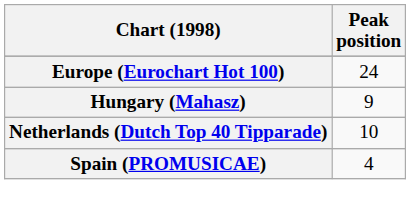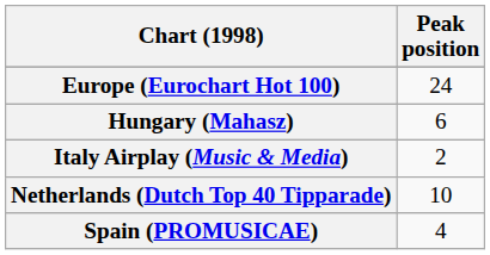 <table class="wikitable sortable plainrowheaders" style="text-align:center">
 <tr>
 <th>Chart (1998)</th>
 <th>Peak<br>position</th>
 </tr>
 <tr>
 </tr>
 <tr>
 </tr>
 <tr>
 </tr>
 <tr>
 </tr>
 <tr>
 <th scope="row">Europe (<a href='#'>Eurochart Hot 100</a>)</th>
 <td>24</td>
 </tr>
 <tr>
 </tr>
 <tr>
 </tr>
 <tr>
 <th scope="row">Hungary (<a href='#'>Mahasz</a>)</th>
-<td>9</td>
+<td>6</td>
 </tr>
 <tr>
+</tr>
+<tr>
+<th scope="row">Italy Airplay (<em><a href='#'>Music & Media</a></em>)</th>
+<td>2</td>
 </tr>
 <tr>
 <th scope="row">Netherlands (<a href='#'>Dutch Top 40 Tipparade</a>)</th>
 <td>10</td>
 </tr>
 <tr>
 </tr>
 <tr>
 </tr>
 <tr>
 <th scope="row">Spain (<a href='#'>PROMUSICAE</a>)</th>
 <td>4</td>
 </tr>
 <tr>
 </tr>
 </table>
